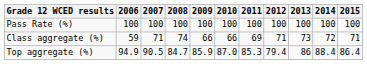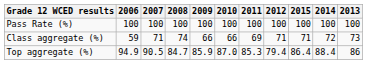 <table class="wikitable" style="font-size: 95%; text-align: right">
 <tr>
 <th>Grade 12 WCED results</th>
 <th>2006</th>
 <th>2007</th>
 <th>2008</th>
 <th>2009</th>
 <th>2010</th>
 <th>2011</th>
 <th>2012</th>
+<th>2015</th>
+<th>2014</th>
 <th>2013</th>
-<th>2014</th>
-<th>2015</th>
 </tr>
 <tr>
 <td align=left>Pass Rate (%)</td>
 <td>100</td>
 <td>100</td>
 <td>100</td>
 <td>100</td>
 <td>100</td>
 <td>100</td>
 <td>100</td>
 <td>100</td>
 <td>100</td>
 <td>100</td>
 </tr>
 <tr>
 <td align="left">Class aggregate (%)</td>
 <td>59</td>
 <td>71</td>
 <td>74</td>
 <td>66</td>
 <td>66</td>
 <td>69</td>
 <td>71</td>
+<td>71</td>
+<td>72</td>
 <td>73</td>
-<td>72</td>
-<td>71</td>
 </tr>
 <tr>
 <td align="left">Top aggregate (%)</td>
 <td>94.9</td>
 <td>90.5</td>
 <td>84.7</td>
 <td>85.9</td>
 <td>87.0</td>
 <td>85.3</td>
 <td>79.4</td>
+<td>86.4</td>
+<td>88.4</td>
 <td>86</td>
-<td>88.4</td>
-<td>86.4</td>
 </tr>
 </table>
